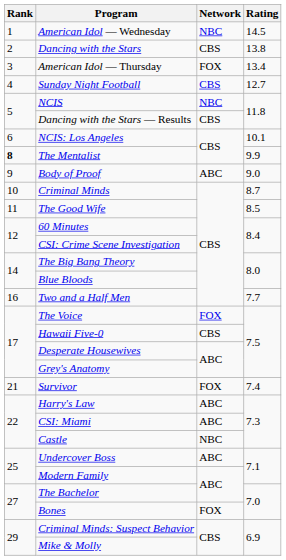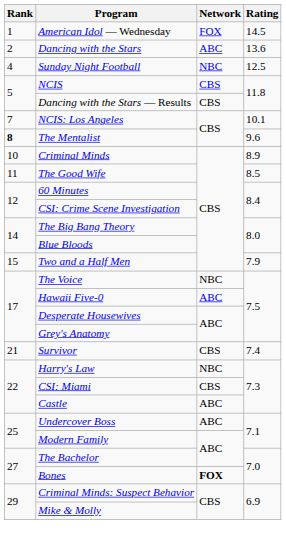 <table class="wikitable">
 <tr>
 <th>Rank</th>
 <th>Program</th>
 <th>Network</th>
 <th>Rating</th>
 </tr>
 <tr>
 <td>1</td>
 <td><em><a href='#'>American Idol</a></em> — Wednesday</td>
-<td><a href='#'>NBC</a></td>
+<td><a href='#'>FOX</a></td>
 <td>14.5</td>
 </tr>
 <tr>
 <td>2</td>
 <td><em><a href='#'>Dancing with the Stars</a></em></td>
-<td>CBS</td>
-<td>13.8</td>
-</tr>
-<tr>
-<td>3</td>
-<td><em>American Idol</em> — Thursday</td>
-<td>FOX</td>
-<td>13.4</td>
+<td><a href='#'>ABC</a></td>
+<td>13.6</td>
 </tr>
 <tr>
 <td>4</td>
 <td><em><a href='#'>Sunday Night Football</a></em></td>
-<td><a href='#'>CBS</a></td>
-<td>12.7</td>
+<td><a href='#'>NBC</a></td>
+<td>12.5</td>
 </tr>
 <tr>
 <td rowspan="2">5</td>
 <td><em><a href='#'>NCIS</a></em></td>
-<td><a href='#'>NBC</a></td>
+<td><a href='#'>CBS</a></td>
 <td rowspan="2">11.8</td>
 </tr>
 <tr>
 <td><em>Dancing with the Stars</em> — Results</td>
 <td>CBS</td>
 </tr>
 <tr>
-<td>6</td>
+<td>7</td>
 <td><em><a href='#'>NCIS: Los Angeles</a></em></td>
 <td rowspan="2">CBS</td>
 <td>10.1</td>
 </tr>
 <tr>
 <td><strong>8</strong></td>
 <td><em><a href='#'>The Mentalist</a></em></td>
-<td>9.9</td>
-</tr>
-<tr>
-<td>9</td>
-<td><em><a href='#'>Body of Proof</a></em></td>
-<td>ABC</td>
-<td>9.0</td>
+<td>9.6</td>
 </tr>
 <tr>
 <td>10</td>
 <td><em><a href='#'>Criminal Minds</a></em></td>
 <td rowspan="7">CBS</td>
-<td>8.7</td>
+<td>8.9</td>
 </tr>
 <tr>
 <td>11</td>
 <td><em><a href='#'>The Good Wife</a></em></td>
 <td>8.5</td>
 </tr>
 <tr>
 <td rowspan="2">12</td>
 <td><em><a href='#'>60 Minutes</a></em></td>
 <td rowspan="2">8.4</td>
 </tr>
 <tr>
 <td><em><a href='#'>CSI: Crime Scene Investigation</a></em></td>
 </tr>
 <tr>
 <td rowspan="2">14</td>
 <td><em><a href='#'>The Big Bang Theory</a></em></td>
 <td rowspan="2">8.0</td>
 </tr>
 <tr>
 <td><em><a href='#'>Blue Bloods</a></em></td>
 </tr>
 <tr>
-<td>16</td>
+<td>15</td>
 <td><em><a href='#'>Two and a Half Men</a></em></td>
-<td>7.7</td>
+<td>7.9</td>
 </tr>
 <tr>
 <td rowspan="4">17</td>
 <td><em><a href='#'>The Voice</a></em></td>
-<td><a href='#'>FOX</a></td>
+<td>NBC</td>
 <td rowspan="4">7.5</td>
 </tr>
 <tr>
 <td><em><a href='#'>Hawaii Five-0</a></em></td>
-<td>CBS</td>
+<td><a href='#'>ABC</a></td>
 </tr>
 <tr>
 <td><em><a href='#'>Desperate Housewives</a></em></td>
 <td rowspan="2">ABC</td>
 </tr>
 <tr>
 <td><em><a href='#'>Grey's Anatomy</a></em></td>
 </tr>
 <tr>
 <td>21</td>
 <td><em><a href='#'>Survivor</a></em></td>
-<td>FOX</td>
+<td>CBS</td>
 <td>7.4</td>
 </tr>
 <tr>
 <td rowspan="3">22</td>
 <td><em><a href='#'>Harry's Law</a></em></td>
-<td>ABC</td>
+<td>NBC</td>
 <td rowspan="3">7.3</td>
 </tr>
 <tr>
 <td><em><a href='#'>CSI: Miami</a></em></td>
-<td>ABC</td>
+<td>CBS</td>
 </tr>
 <tr>
 <td><em><a href='#'>Castle</a></em></td>
-<td>NBC</td>
+<td>ABC</td>
 </tr>
 <tr>
 <td rowspan="2">25</td>
 <td><em><a href='#'>Undercover Boss</a></em></td>
 <td>ABC</td>
 <td rowspan="2">7.1</td>
 </tr>
 <tr>
 <td><em><a href='#'>Modern Family</a></em></td>
 <td rowspan="2">ABC</td>
 </tr>
 <tr>
 <td rowspan="2">27</td>
 <td><em><a href='#'>The Bachelor</a></em></td>
 <td rowspan="2">7.0</td>
 </tr>
 <tr>
 <td><em><a href='#'>Bones</a></em></td>
-<td>FOX</td>
+<td><strong>FOX</strong></td>
 </tr>
 <tr>
 <td rowspan="2">29</td>
 <td><em><a href='#'>Criminal Minds: Suspect Behavior</a></em></td>
 <td rowspan="2">CBS</td>
 <td rowspan="2">6.9</td>
 </tr>
 <tr>
 <td><em><a href='#'>Mike & Molly</a></em></td>
 </tr>
 </table>
